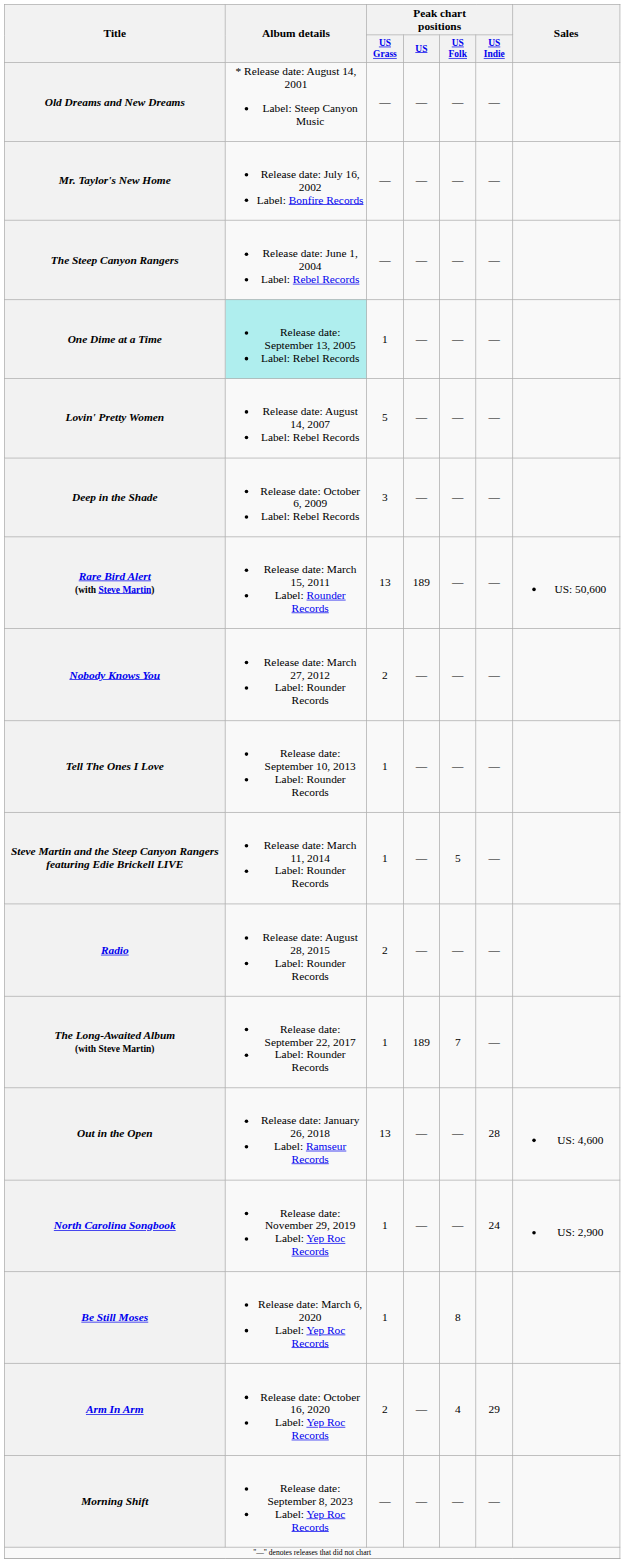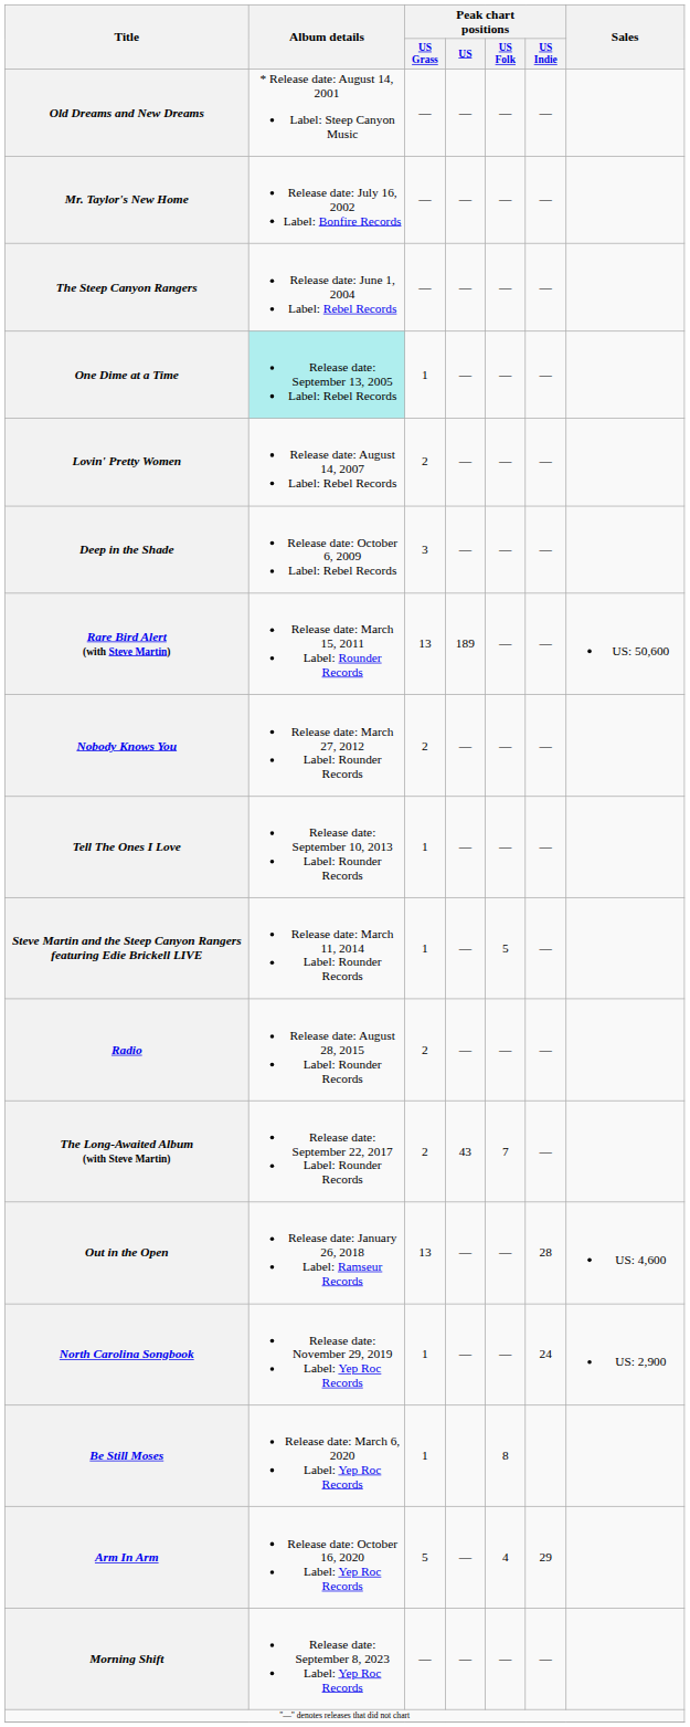 <table class="wikitable plainrowheaders" style="text-align:center;">
 <tr>
 <th rowspan="2">Title</th>
 <th rowspan="2">Album details</th>
 <th colspan="4">Peak chart<br>positions</th>
 <th rowspan="2" style="width:9em;">Sales</th>
 </tr>
 <tr style="font-size:smaller;">
 <th width="45"><a href='#'>US Grass</a><br></th>
 <th width="45"><a href='#'>US</a><br></th>
 <th width="45"><a href='#'>US <br>Folk</a><br></th>
 <th width="45"><a href='#'>US Indie</a><br></th>
 </tr>
 <tr>
 <th scope="row"><em>Old Dreams and New Dreams</em></th>
 <td>* Release date: August 14, 2001<br><ul><li>Label: Steep Canyon Music</li></ul></td>
 <td>—</td>
 <td>—</td>
 <td>—</td>
 <td>—</td>
 <td></td>
 </tr>
 <tr>
 <th scope="row"><em>Mr. Taylor's New Home</em></th>
 <td><br><ul><li>Release date: July 16, 2002</li><li>Label: <a href='#'>Bonfire Records</a></li></ul></td>
 <td>—</td>
 <td>—</td>
 <td>—</td>
 <td>—</td>
 <td></td>
 </tr>
 <tr>
 <th scope="row"><em>The Steep Canyon Rangers</em></th>
 <td><br><ul><li>Release date: June 1, 2004</li><li>Label: <a href='#'>Rebel Records</a></li></ul></td>
 <td>—</td>
 <td>—</td>
 <td>—</td>
 <td>—</td>
 <td></td>
 </tr>
 <tr>
 <th scope="row"><em>One Dime at a Time</em></th>
 <td style="background: paleturquoise;"><br><ul><li>Release date: September 13, 2005</li><li>Label: Rebel Records</li></ul></td>
 <td>1</td>
 <td>—</td>
 <td>—</td>
 <td>—</td>
 <td></td>
 </tr>
 <tr>
 <th scope="row"><em>Lovin' Pretty Women</em></th>
 <td><br><ul><li>Release date: August 14, 2007</li><li>Label: Rebel Records</li></ul></td>
-<td>5</td>
+<td>2</td>
 <td>—</td>
 <td>—</td>
 <td>—</td>
 <td></td>
 </tr>
 <tr>
 <th scope="row"><em>Deep in the Shade</em></th>
 <td><br><ul><li>Release date: October 6, 2009</li><li>Label: Rebel Records</li></ul></td>
 <td>3</td>
 <td>—</td>
 <td>—</td>
 <td>—</td>
 <td></td>
 </tr>
 <tr>
 <th scope="row"><em><a href='#'>Rare Bird Alert</a></em><br><small>(with <a href='#'>Steve Martin</a>)</small></th>
 <td><br><ul><li>Release date: March 15, 2011</li><li>Label: <a href='#'>Rounder Records</a></li></ul></td>
 <td>13</td>
 <td>189</td>
 <td>—</td>
 <td>—</td>
 <td><br><ul><li>US: 50,600</li></ul></td>
 </tr>
 <tr>
 <th scope="row"><em><a href='#'>Nobody Knows You</a></em></th>
 <td><br><ul><li>Release date: March 27, 2012</li><li>Label: Rounder Records</li></ul></td>
 <td>2</td>
 <td>—</td>
 <td>—</td>
 <td>—</td>
 <td></td>
 </tr>
 <tr>
 <th scope="row"><em>Tell The Ones I Love</em></th>
 <td><br><ul><li>Release date: September 10, 2013</li><li>Label: Rounder Records</li></ul></td>
 <td>1</td>
 <td>—</td>
 <td>—</td>
 <td>—</td>
 <td></td>
 </tr>
 <tr>
 <th scope="row"><em>Steve Martin and the Steep Canyon Rangers featuring Edie Brickell LIVE</em></th>
 <td><br><ul><li>Release date: March 11, 2014</li><li>Label: Rounder Records</li></ul></td>
 <td>1</td>
 <td>—</td>
 <td>5</td>
 <td>—</td>
 <td></td>
 </tr>
 <tr>
 <th scope="row"><em><a href='#'>Radio</a></em></th>
 <td><br><ul><li>Release date: August 28, 2015</li><li>Label: Rounder Records</li></ul></td>
 <td>2</td>
 <td>—</td>
 <td>—</td>
 <td>—</td>
 <td></td>
 </tr>
 <tr>
 <th scope="row"><em>The Long-Awaited Album</em><br><small>(with Steve Martin)</small></th>
 <td><br><ul><li>Release date: September 22, 2017</li><li>Label: Rounder Records</li></ul></td>
-<td>1</td>
-<td>189</td>
+<td>2</td>
+<td>43</td>
 <td>7</td>
 <td>—</td>
 <td></td>
 </tr>
 <tr>
 <th scope="row"><em>Out in the Open</em></th>
 <td><br><ul><li>Release date: January 26, 2018</li><li>Label: <a href='#'>Ramseur Records</a></li></ul></td>
 <td>13</td>
 <td>—</td>
 <td>—</td>
 <td>28</td>
 <td><br><ul><li>US: 4,600</li></ul></td>
 </tr>
 <tr>
 <th scope="row"><em><a href='#'>North Carolina Songbook</a></em></th>
 <td><br><ul><li>Release date: November 29, 2019</li><li>Label: <a href='#'>Yep Roc Records</a></li></ul></td>
 <td>1</td>
 <td>—</td>
 <td>—</td>
 <td>24</td>
 <td><br><ul><li>US: 2,900</li></ul></td>
 </tr>
 <tr>
 <th scope="row"><em><a href='#'>Be Still Moses</a></em></th>
 <td><br><ul><li>Release date: March 6, 2020</li><li>Label: <a href='#'>Yep Roc Records</a></li></ul></td>
 <td>1</td>
 <td></td>
 <td>8</td>
 <td></td>
 <td></td>
 </tr>
 <tr>
 <th scope="row"><em><a href='#'>Arm In Arm</a></em></th>
 <td><br><ul><li>Release date: October 16, 2020</li><li>Label: <a href='#'>Yep Roc Records</a></li></ul></td>
-<td>2</td>
+<td>5</td>
 <td>—</td>
 <td>4</td>
 <td>29</td>
 <td></td>
 </tr>
 <tr>
 <th scope="row"><em>Morning Shift</em></th>
 <td><br><ul><li>Release date: September 8, 2023</li><li>Label: <a href='#'>Yep Roc Records</a></li></ul></td>
 <td>—</td>
 <td>—</td>
 <td>—</td>
 <td>—</td>
 <td></td>
 </tr>
 <tr>
 <td colspan="8" style="font-size:8pt">"—" denotes releases that did not chart</td>
 </tr>
 <tr>
 </tr>
 </table>
